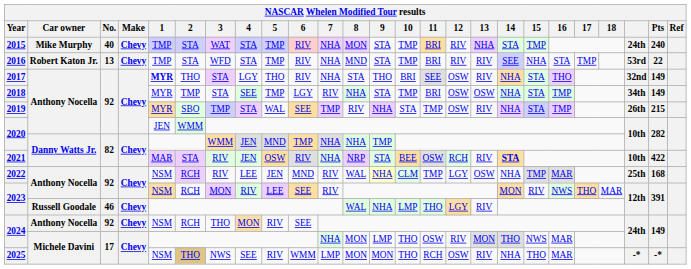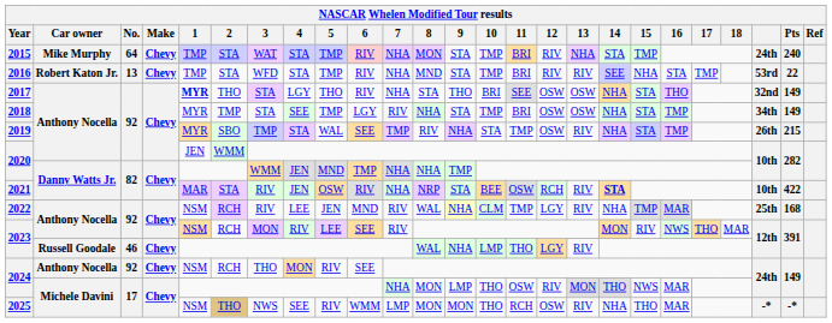 <table class="wikitable" style="text-align:center; font-size:75%">
 <tr>
 <th colspan=38><a href='#'>NASCAR</a> <a href='#'>Whelen Modified Tour</a> results</th>
 </tr>
 <tr>
 <th>Year</th>
 <th>Car owner</th>
 <th>No.</th>
 <th>Make</th>
 <th>1</th>
 <th>2</th>
 <th>3</th>
 <th>4</th>
 <th>5</th>
 <th>6</th>
 <th>7</th>
 <th>8</th>
 <th>9</th>
 <th>10</th>
 <th>11</th>
 <th>12</th>
 <th>13</th>
 <th>14</th>
 <th>15</th>
 <th>16</th>
 <th>17</th>
 <th>18</th>
 <th></th>
 <th>Pts</th>
 <th>Ref</th>
 </tr>
 <tr>
 <th><a href='#'>2015</a></th>
 <th>Mike Murphy</th>
-<th>40</th>
+<th>64</th>
 <th><a href='#'>Chevy</a></th>
 <td style="background:#CFCFFF;"><a href='#'>TMP</a><br></td>
 <td style="background:#CFCFFF;"><a href='#'>STA</a><br></td>
 <td style="background:#EFCFFF;"><a href='#'>WAT</a><br></td>
 <td style="background:#CFCFFF;"><a href='#'>STA</a><br></td>
 <td style="background:#CFCFFF;"><a href='#'>TMP</a><br></td>
 <td style="background:#FFCFCF;"><a href='#'>RIV</a><br></td>
 <td style="background:#EFCFFF;"><a href='#'>NHA</a><br></td>
 <td style="background:#EFCFFF;"><a href='#'>MON</a><br></td>
 <td><a href='#'>STA</a></td>
 <td><a href='#'>TMP</a></td>
 <td style="background:#FFDF9F;"><a href='#'>BRI</a><br></td>
 <td><a href='#'>RIV</a></td>
 <td style="background:#EFCFFF;"><a href='#'>NHA</a><br></td>
 <td style="background:#DFFFDF;"><a href='#'>STA</a><br></td>
 <td style="background:#DFFFDF;"><a href='#'>TMP</a><br></td>
 <td colspan=3></td>
 <th>24th</th>
 <th>240</th>
 <th></th>
 </tr>
 <tr>
 <th><a href='#'>2016</a></th>
 <th>Robert Katon Jr.</th>
 <th>13</th>
 <th><a href='#'>Chevy</a></th>
 <td><a href='#'>TMP</a></td>
 <td><a href='#'>STA</a></td>
 <td><a href='#'>WFD</a></td>
 <td><a href='#'>STA</a></td>
 <td><a href='#'>TMP</a></td>
 <td><a href='#'>RIV</a></td>
 <td><a href='#'>NHA</a></td>
 <td><a href='#'>MND</a></td>
 <td><a href='#'>STA</a></td>
 <td><a href='#'>TMP</a></td>
 <td><a href='#'>BRI</a></td>
 <td><a href='#'>RIV</a></td>
 <td><a href='#'>RIV</a></td>
 <td style="background:#CFCFFF;"><a href='#'>SEE</a><br></td>
 <td><a href='#'>NHA</a></td>
 <td><a href='#'>STA</a></td>
 <td><a href='#'>TMP</a></td>
 <td></td>
 <th>53rd</th>
 <th>22</th>
 <th></th>
 </tr>
 <tr>
 <th><a href='#'>2017</a></th>
 <th rowspan=4>Anthony Nocella</th>
 <th rowspan=4>92</th>
 <th rowspan=4><a href='#'>Chevy</a></th>
 <td><strong><a href='#'>MYR</a></strong></td>
 <td><a href='#'>THO</a></td>
 <td style="background:#EFCFFF;"><a href='#'>STA</a><br></td>
 <td><a href='#'>LGY</a></td>
 <td><a href='#'>THO</a></td>
 <td><a href='#'>RIV</a></td>
 <td><a href='#'>NHA</a></td>
 <td><a href='#'>STA</a></td>
 <td><a href='#'>THO</a></td>
 <td><a href='#'>BRI</a></td>
 <td style="background:#DFDFDF;"><a href='#'>SEE</a><br></td>
 <td><a href='#'>OSW</a></td>
-<td><a href='#'>RIV</a></td>
+<td><a href='#'>OSW</a></td>
 <td style="background:#FFDF9F;"><a href='#'>NHA</a><br></td>
 <td style="background:#DFFFDF;"><a href='#'>STA</a><br></td>
 <td style="background:#EFCFFF;"><a href='#'>THO</a><br></td>
 <td colspan=2></td>
 <th>32nd</th>
 <th>149</th>
 <th></th>
 </tr>
 <tr>
 <th><a href='#'>2018</a></th>
 <td><a href='#'>MYR</a></td>
 <td><a href='#'>TMP</a></td>
 <td><a href='#'>STA</a></td>
 <td style="background:#DFFFDF;"><a href='#'>SEE</a><br></td>
 <td><a href='#'>TMP</a></td>
 <td><a href='#'>LGY</a></td>
 <td><a href='#'>RIV</a></td>
 <td style="background:#DFFFDF;"><a href='#'>NHA</a><br></td>
 <td><a href='#'>STA</a></td>
 <td><a href='#'>TMP</a></td>
 <td><a href='#'>BRI</a></td>
 <td><a href='#'>OSW</a></td>
 <td><a href='#'>OSW</a></td>
 <td style="background:#DFFFDF;"><a href='#'>NHA</a><br></td>
 <td style="background:#DFFFDF;"><a href='#'>STA</a><br></td>
 <td style="background:#DFFFDF;"><a href='#'>TMP</a><br></td>
 <td colspan=2></td>
 <th>34th</th>
 <th>149</th>
 <th></th>
 </tr>
 <tr>
 <th><a href='#'>2019</a></th>
 <td style="background:#FFDF9F;"><a href='#'>MYR</a><br></td>
 <td style="background:#DFFFDF;"><a href='#'>SBO</a><br></td>
 <td style="background:#CFCFFF;"><a href='#'>TMP</a><br></td>
 <td style="background:#EFCFFF;"><a href='#'>STA</a><br></td>
 <td><a href='#'>WAL</a></td>
 <td style="background:#FFDF9F;"><a href='#'>SEE</a><br></td>
 <td style="background:#EFCFFF;"><a href='#'>TMP</a><br></td>
 <td><a href='#'>RIV</a></td>
 <td style="background:#EFCFFF;"><a href='#'>NHA</a><br></td>
 <td><a href='#'>STA</a></td>
 <td><a href='#'>TMP</a></td>
 <td><a href='#'>OSW</a></td>
 <td><a href='#'>RIV</a></td>
 <td style="background:#EFCFFF;"><a href='#'>NHA</a><br></td>
 <td style="background:#CFCFFF;"><a href='#'>STA</a><br></td>
 <td style="background:#EFCFFF;"><a href='#'>TMP</a><br></td>
 <td colspan=2></td>
 <th>26th</th>
 <th>215</th>
 <th></th>
 </tr>
 <tr>
 <th rowspan=2><a href='#'>2020</a></th>
 <td><a href='#'>JEN</a></td>
 <td style="background:#DFFFDF;"><a href='#'>WMM</a><br></td>
 <td colspan=16></td>
 <th rowspan=2>10th</th>
 <th rowspan=2>282</th>
 <th rowspan=2></th>
 </tr>
 <tr>
 <th rowspan=2><a href='#'>Danny Watts Jr.</a></th>
 <th rowspan=2>82</th>
 <th rowspan=2><a href='#'>Chevy</a></th>
 <td colspan=2></td>
 <td style="background:#FFDF9F;"><a href='#'>WMM</a><br></td>
 <td style="background:#DFDFDF;"><a href='#'>JEN</a><br></td>
 <td style="background:#DFDFDF;"><a href='#'>MND</a><br></td>
 <td style="background:#FFDF9F;"><a href='#'>TMP</a><br></td>
 <td style="background:#DFDFDF;"><a href='#'>NHA</a><br></td>
 <td style="background:#DFFFDF;"><a href='#'>NHA</a><br></td>
 <td style="background:#DFFFDF;"><a href='#'>TMP</a><br></td>
 <td colspan=9></td>
 </tr>
 <tr>
 <th><a href='#'>2021</a></th>
 <td style="background:#EFCFFF;"><a href='#'>MAR</a><br></td>
 <td style="background:#EFCFFF;"><a href='#'>STA</a><br></td>
 <td style="background:#DFFFDF;"><a href='#'>RIV</a><br></td>
 <td style="background:#DFFFDF;"><a href='#'>JEN</a><br></td>
 <td style="background:#FFDF9F;"><a href='#'>OSW</a><br></td>
 <td style="background:#DFDFDF;"><a href='#'>RIV</a><br></td>
 <td style="background:#DFFFDF;"><a href='#'>NHA</a><br></td>
 <td style="background:#EFCFFF;"><a href='#'>NRP</a><br></td>
 <td style="background:#DFFFDF;"><a href='#'>STA</a><br></td>
 <td style="background:#FFDF9F;"><a href='#'>BEE</a><br></td>
 <td style="background:#DFDFDF;"><a href='#'>OSW</a><br></td>
 <td style="background:#DFFFDF;"><a href='#'>RCH</a><br></td>
 <td><a href='#'>RIV</a></td>
 <td style="background:#FFDF9F;"><strong><a href='#'>STA</a></strong><br></td>
 <td colspan=4></td>
 <th>10th</th>
 <th>422</th>
 <th></th>
 </tr>
 <tr>
 <th><a href='#'>2022</a></th>
 <th rowspan=2>Anthony Nocella</th>
 <th rowspan=2>92</th>
 <th rowspan=2><a href='#'>Chevy</a></th>
 <td><a href='#'>NSM</a></td>
 <td style="background:#EFCFFF;"><a href='#'>RCH</a><br></td>
 <td><a href='#'>RIV</a></td>
 <td><a href='#'>LEE</a></td>
 <td><a href='#'>JEN</a></td>
 <td><a href='#'>MND</a></td>
 <td><a href='#'>RIV</a></td>
 <td><a href='#'>WAL</a></td>
 <td style="background:#FFFFBF;"><a href='#'>NHA</a><br></td>
 <td style="background:#DFFFDF;"><a href='#'>CLM</a><br></td>
 <td><a href='#'>TMP</a></td>
 <td><a href='#'>LGY</a></td>
-<td><a href='#'>OSW</a></td>
+<td><a href='#'>RIV</a></td>
 <td><a href='#'>NHA</a></td>
 <td style="background:#DFDFDF;"><a href='#'>TMP</a><br></td>
 <td style="background:#DFDFDF;"><a href='#'>MAR</a><br></td>
 <td colspan=2></td>
 <th>25th</th>
 <th>168</th>
 <th></th>
 </tr>
 <tr>
 <th rowspan=2><a href='#'>2023</a></th>
 <td style="background:#FFDF9F;"><a href='#'>NSM</a><br></td>
 <td><a href='#'>RCH</a></td>
 <td style="background:#EFCFFF;"><a href='#'>MON</a><br></td>
 <td style="background:#DFFFDF;"><a href='#'>RIV</a><br></td>
 <td style="background:#EFCFFF;"><a href='#'>LEE</a><br></td>
 <td style="background:#FFDF9F;"><a href='#'>SEE</a><br></td>
 <td><a href='#'>RIV</a></td>
 <td colspan=6></td>
 <td style="background:#FFDF9F;"><a href='#'>MON</a><br></td>
 <td><a href='#'>RIV</a></td>
 <td style="background:#DFFFDF;"><a href='#'>NWS</a><br></td>
 <td style="background:#FFDF9F;"><a href='#'>THO</a><br></td>
 <td><a href='#'>MAR</a></td>
 <th rowspan=2>12th</th>
 <th rowspan=2>391</th>
 <th rowspan=2></th>
 </tr>
 <tr>
 <th>Russell Goodale</th>
 <th>46</th>
 <th><a href='#'>Chevy</a></th>
 <td colspan=7></td>
 <td style="background:#DFFFDF;"><a href='#'>WAL</a><br></td>
 <td style="background:#DFFFDF;"><a href='#'>NHA</a><br></td>
 <td style="background:#DFFFDF;"><a href='#'>LMP</a><br></td>
 <td style="background:#DFFFDF;"><a href='#'>THO</a><br></td>
 <td style="background:#FFDF9F;"><a href='#'>LGY</a><br></td>
 <td><a href='#'>RIV</a></td>
 <td colspan=5></td>
 </tr>
 <tr>
 <th rowspan=2><a href='#'>2024</a></th>
 <th>Anthony Nocella</th>
 <th>92</th>
 <th><a href='#'>Chevy</a></th>
 <td><a href='#'>NSM</a></td>
 <td><a href='#'>RCH</a></td>
 <td><a href='#'>THO</a></td>
 <td style="background:#FFDF9F;"><a href='#'>MON</a><br></td>
 <td><a href='#'>RIV</a></td>
 <td><a href='#'>SEE</a></td>
 <td colspan=12></td>
 <th rowspan=2>24th</th>
 <th rowspan=2>149</th>
 <th rowspan=2></th>
 </tr>
 <tr>
 <th rowspan=2>Michele Davini</th>
 <th rowspan=2>17</th>
 <th rowspan=2><a href='#'>Chevy</a></th>
 <td colspan=6></td>
 <td style="background:#DFFFDF;"><a href='#'>NHA</a><br></td>
 <td><a href='#'>MON</a></td>
 <td><a href='#'>LMP</a></td>
 <td><a href='#'>THO</a></td>
 <td><a href='#'>OSW</a></td>
 <td><a href='#'>RIV</a></td>
 <td style="background:#DFDFDF;"><a href='#'>MON</a><br></td>
 <td style="background:#DFDFDF;"><a href='#'>THO</a><br></td>
 <td><a href='#'>NWS</a></td>
 <td><a href='#'>MAR</a></td>
 <td colspan=2></td>
 </tr>
 <tr>
 <th><a href='#'>2025</a></th>
 <td><a href='#'>NSM</a></td>
 <td style="background:#DFC484;"><a href='#'>THO</a><br></td>
 <td><a href='#'>NWS</a></td>
 <td><a href='#'>SEE</a></td>
 <td><a href='#'>RIV</a></td>
 <td><a href='#'>WMM</a></td>
 <td><a href='#'>LMP</a></td>
 <td><a href='#'>MON</a></td>
 <td style="background:#;"><a href='#'>MON</a><br></td>
 <td><a href='#'>THO</a></td>
 <td><a href='#'>RCH</a></td>
 <td><a href='#'>OSW</a></td>
 <td><a href='#'>RIV</a></td>
 <td><a href='#'>NHA</a></td>
 <td><a href='#'>THO</a></td>
 <td><a href='#'>MAR</a></td>
 <td colspan=2></td>
 <th>-*</th>
 <th>-*</th>
 <th></th>
 </tr>
 </table>
